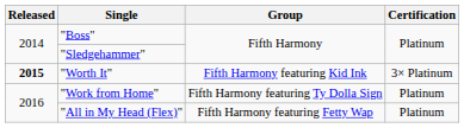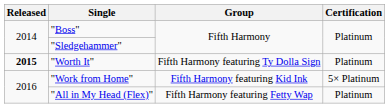 <table class="wikitable" style="text-align:center;">
 <tr>
 <th>Released</th>
 <th>Single</th>
 <th>Group</th>
 <th>Certification</th>
 </tr>
 <tr>
 <td rowspan=2>2014</td>
 <td style="text-align:left;">"<a href='#'>Boss</a>"</td>
 <td rowspan=2>Fifth Harmony</td>
 <td rowspan=2>Platinum</td>
 </tr>
 <tr>
 <td style="text-align:left;">"<a href='#'>Sledgehammer</a>"</td>
 </tr>
 <tr>
 <td><strong>2015</strong></td>
 <td style="text-align:left;">"<a href='#'>Worth It</a>"</td>
-<td><a href='#'>Fifth Harmony</a> featuring <a href='#'>Kid Ink</a></td>
-<td>3× Platinum</td>
+<td>Fifth Harmony featuring <a href='#'>Ty Dolla Sign</a></td>
+<td>Platinum</td>
 </tr>
 <tr>
 <td rowspan="2">2016</td>
 <td style="text-align:left;">"<a href='#'>Work from Home</a>"</td>
-<td>Fifth Harmony featuring <a href='#'>Ty Dolla Sign</a></td>
-<td>Platinum</td>
+<td><a href='#'>Fifth Harmony</a> featuring <a href='#'>Kid Ink</a></td>
+<td>5× Platinum</td>
 </tr>
 <tr>
 <td style="text-align:left;">"<a href='#'>All in My Head (Flex)</a>"</td>
 <td>Fifth Harmony featuring <a href='#'>Fetty Wap</a></td>
 <td>Platinum</td>
 </tr>
 </table>
